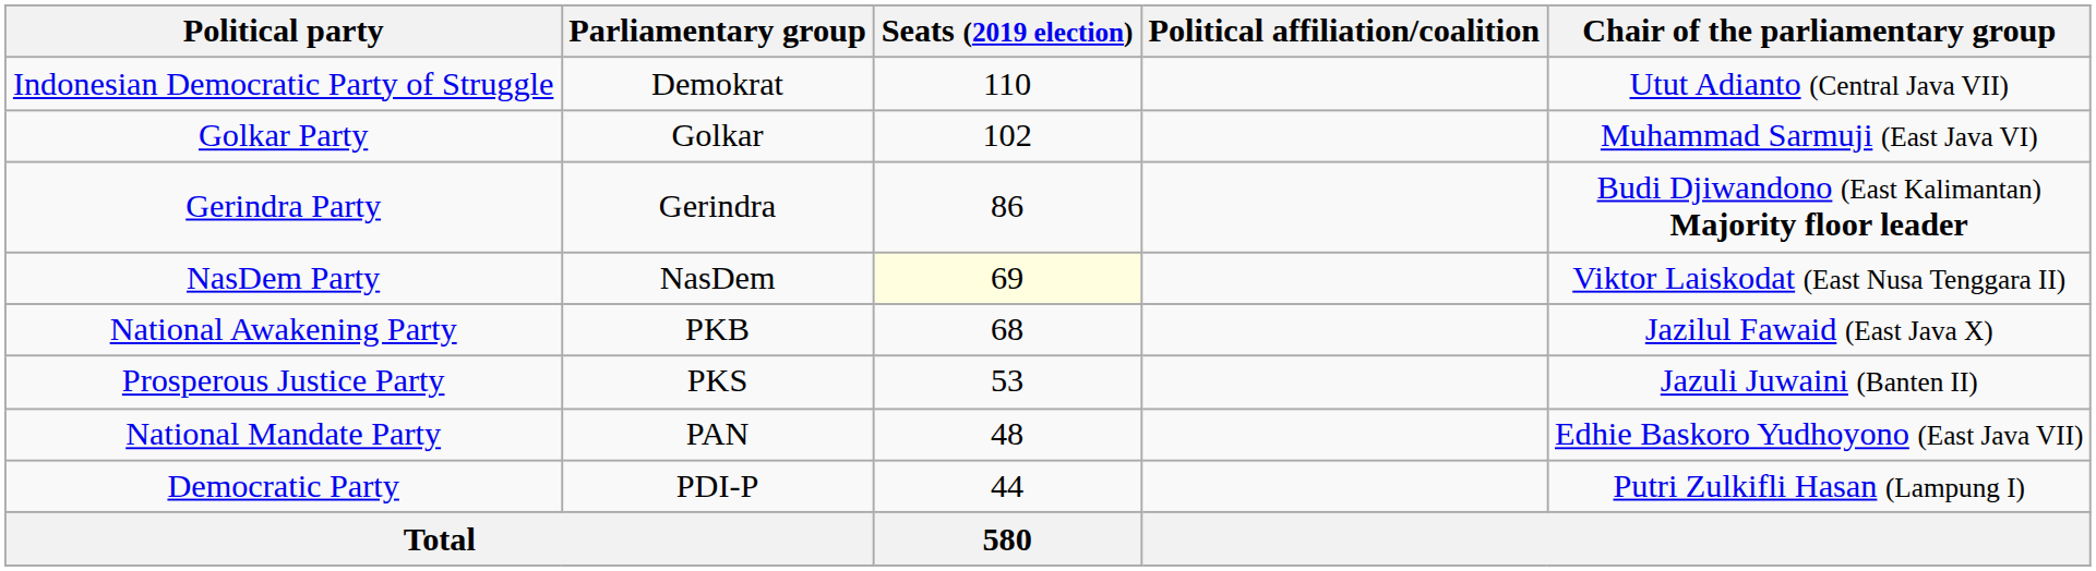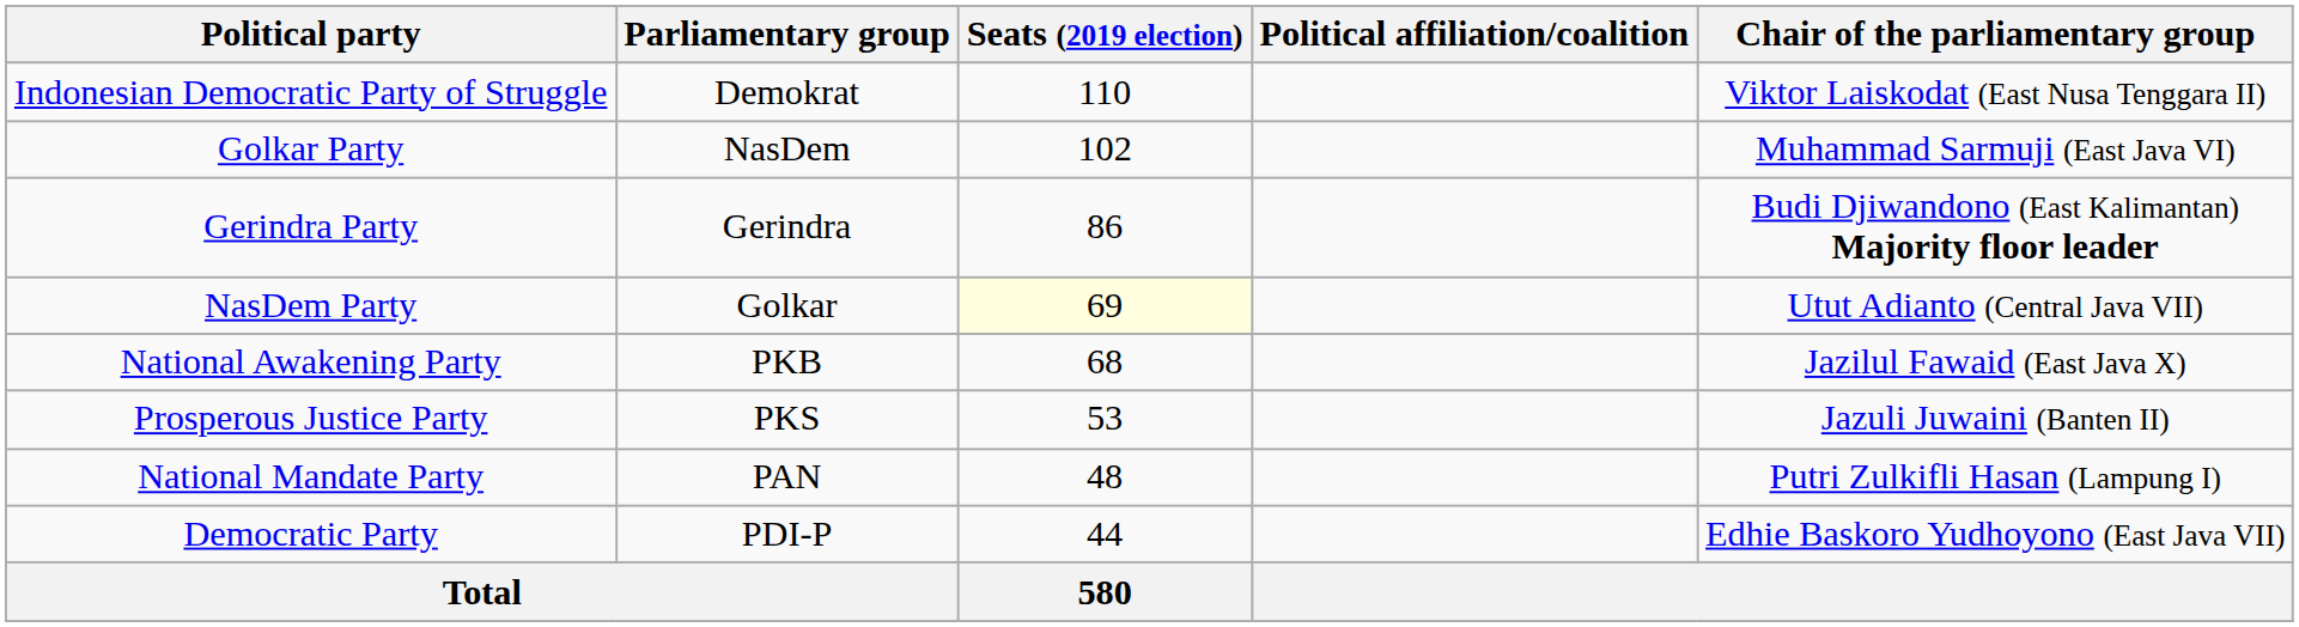 <table class="wikitable"; style="text-align:center">
 <tr>
 <th>Political party</th>
 <th>Parliamentary group</th>
 <th>Seats <small>(<a href='#'>2019 election</a>)</small></th>
 <th>Political affiliation/coalition</th>
 <th>Chair of the parliamentary group</th>
 </tr>
 <tr>
 <td><a href='#'>Indonesian Democratic Party of Struggle</a></td>
 <td>Demokrat</td>
 <td>110</td>
 <td></td>
-<td><a href='#'>Utut Adianto</a> <small>(Central Java VII)</small><br></td>
+<td><a href='#'>Viktor Laiskodat</a> <small>(East Nusa Tenggara II)</small></td>
 </tr>
 <tr>
 <td><a href='#'>Golkar Party</a></td>
-<td>Golkar</td>
+<td>NasDem</td>
 <td>102</td>
 <td></td>
 <td><a href='#'>Muhammad Sarmuji</a> <small>(East Java VI)</small></td>
 </tr>
 <tr>
 <td><a href='#'>Gerindra Party</a></td>
 <td>Gerindra</td>
 <td>86</td>
 <td></td>
 <td><a href='#'>Budi Djiwandono</a> <small>(East Kalimantan)</small><br><strong>Majority floor leader</strong></td>
 </tr>
 <tr>
 <td><a href='#'>NasDem Party</a></td>
-<td>NasDem</td>
+<td>Golkar</td>
 <td style="background: lightyellow;">69</td>
 <td></td>
-<td><a href='#'>Viktor Laiskodat</a> <small>(East Nusa Tenggara II)</small></td>
+<td><a href='#'>Utut Adianto</a> <small>(Central Java VII)</small><br></td>
 </tr>
 <tr>
 <td><a href='#'>National Awakening Party</a></td>
 <td>PKB</td>
 <td>68</td>
 <td></td>
 <td><a href='#'>Jazilul Fawaid</a> <small>(East Java X)</small></td>
 </tr>
 <tr>
 <td><a href='#'>Prosperous Justice Party</a></td>
 <td>PKS</td>
 <td>53</td>
 <td></td>
 <td><a href='#'>Jazuli Juwaini</a> <small>(Banten II)</small></td>
 </tr>
 <tr>
 <td><a href='#'>National Mandate Party</a></td>
 <td>PAN</td>
 <td>48</td>
 <td></td>
-<td><a href='#'>Edhie Baskoro Yudhoyono</a> <small>(East Java VII)</small></td>
+<td><a href='#'>Putri Zulkifli Hasan</a> <small>(Lampung I)</small></td>
 </tr>
 <tr>
 <td><a href='#'>Democratic Party</a></td>
 <td>PDI-P</td>
 <td>44</td>
 <td></td>
-<td><a href='#'>Putri Zulkifli Hasan</a> <small>(Lampung I)</small></td>
+<td><a href='#'>Edhie Baskoro Yudhoyono</a> <small>(East Java VII)</small></td>
 </tr>
 <tr>
 <th colspan="2">Total</th>
 <th>580</th>
 <th colspan="2"></th>
 </tr>
 </table>
